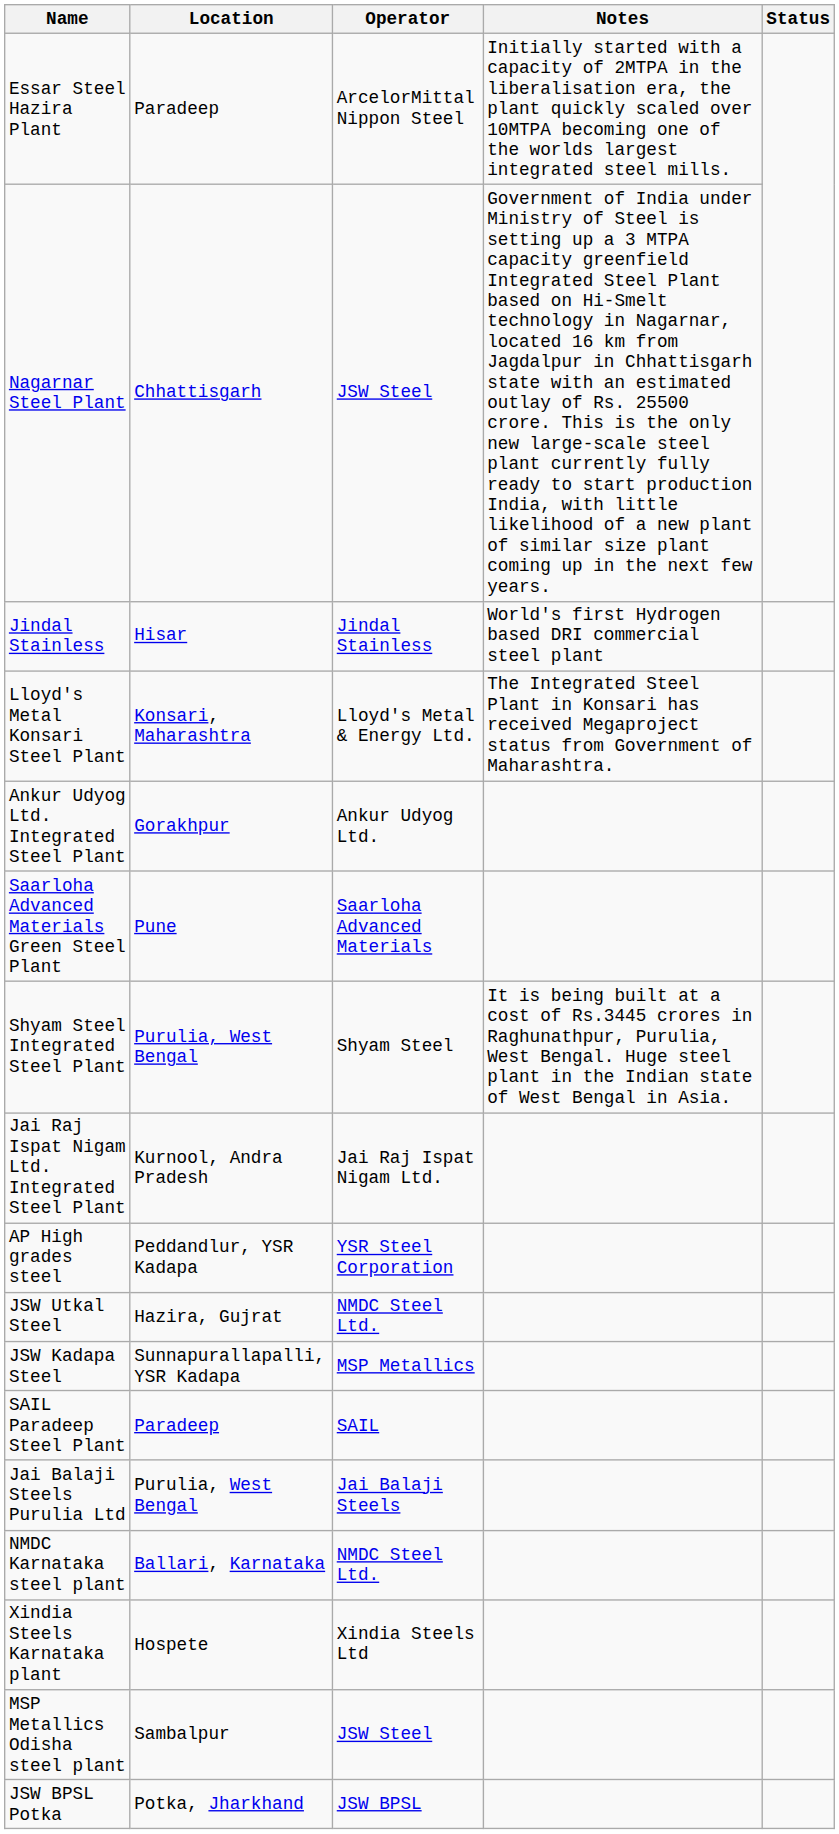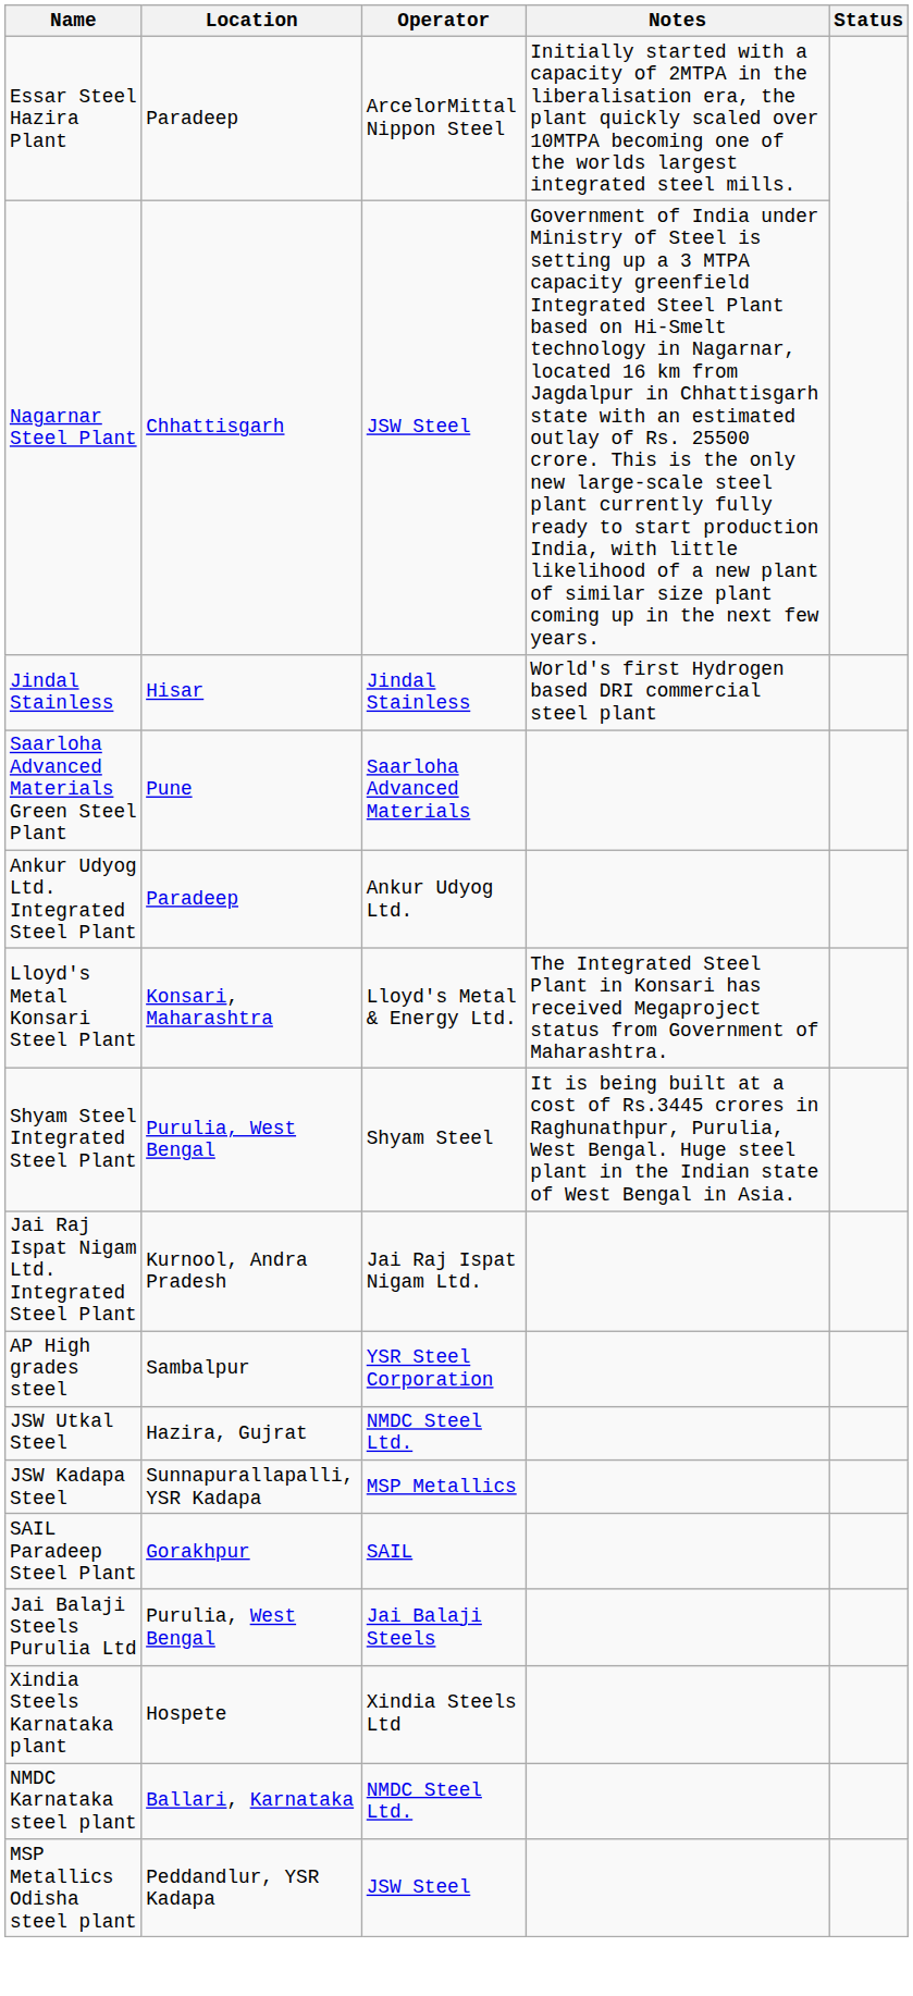 <table class="wikitable">
 <tr>
 <th>Name</th>
 <th>Location</th>
 <th>Operator</th>
 <th>Notes</th>
 <th>Status</th>
 </tr>
 <tr>
 <td>Essar Steel Hazira Plant</td>
 <td>Paradeep</td>
 <td>ArcelorMittal Nippon Steel</td>
 <td>Initially started with a capacity of 2MTPA in the liberalisation era, the plant quickly scaled over 10MTPA becoming one of the worlds largest integrated steel mills.</td>
 </tr>
 <tr>
 <td><a href='#'>Nagarnar Steel Plant</a></td>
 <td><a href='#'>Chhattisgarh</a></td>
 <td><a href='#'>JSW Steel</a></td>
 <td>Government of India under Ministry of Steel is setting up a 3 MTPA capacity greenfield Integrated Steel Plant based on Hi-Smelt technology in Nagarnar, located 16 km from Jagdalpur in Chhattisgarh state with an estimated outlay of Rs. 25500 crore. This is the only new large-scale steel plant currently fully ready to start production India, with little likelihood of a new plant of similar size plant coming up in the next few years.</td>
 </tr>
 <tr>
 <td><a href='#'>Jindal Stainless</a></td>
 <td><a href='#'>Hisar</a></td>
 <td><a href='#'>Jindal Stainless</a></td>
 <td>World's first Hydrogen based DRI commercial steel plant</td>
 <td></td>
 </tr>
 <tr>
-<td>Lloyd's Metal Konsari Steel Plant</td>
-<td><a href='#'>Konsari</a>, <a href='#'>Maharashtra</a></td>
-<td>Lloyd's Metal & Energy Ltd.</td>
-<td>The Integrated Steel Plant in Konsari has received Megaproject status from Government of Maharashtra.</td>
+<td><a href='#'>Saarloha Advanced Materials</a> Green Steel Plant</td>
+<td><a href='#'>Pune</a></td>
+<td><a href='#'>Saarloha Advanced Materials</a></td>
+<td></td>
 <td></td>
 </tr>
 <tr>
 <td>Ankur Udyog Ltd. Integrated Steel Plant</td>
-<td><a href='#'>Gorakhpur</a></td>
+<td><a href='#'>Paradeep</a></td>
 <td>Ankur Udyog Ltd.</td>
 <td></td>
 <td></td>
 </tr>
 <tr>
-<td><a href='#'>Saarloha Advanced Materials</a> Green Steel Plant</td>
-<td><a href='#'>Pune</a></td>
-<td><a href='#'>Saarloha Advanced Materials</a></td>
-<td></td>
+<td>Lloyd's Metal Konsari Steel Plant</td>
+<td><a href='#'>Konsari</a>, <a href='#'>Maharashtra</a></td>
+<td>Lloyd's Metal & Energy Ltd.</td>
+<td>The Integrated Steel Plant in Konsari has received Megaproject status from Government of Maharashtra.</td>
 <td></td>
 </tr>
 <tr>
 <td>Shyam Steel Integrated Steel Plant</td>
 <td><a href='#'>Purulia, West Bengal</a></td>
 <td>Shyam Steel</td>
 <td>It is being built at a cost of Rs.3445 crores in Raghunathpur, Purulia, West Bengal. Huge steel plant in the Indian state of West Bengal in Asia.</td>
 <td></td>
 </tr>
 <tr>
 <td>Jai Raj Ispat Nigam Ltd. Integrated Steel Plant</td>
 <td>Kurnool, Andra Pradesh</td>
 <td>Jai Raj Ispat Nigam Ltd.</td>
 <td></td>
 <td></td>
 </tr>
 <tr>
 <td>AP High grades steel</td>
-<td>Peddandlur, YSR Kadapa</td>
+<td>Sambalpur</td>
 <td><a href='#'>YSR Steel Corporation</a></td>
 <td></td>
 <td></td>
 </tr>
 <tr>
 <td>JSW Utkal Steel</td>
 <td>Hazira, Gujrat</td>
 <td><a href='#'>NMDC Steel Ltd.</a></td>
 <td></td>
 <td></td>
 </tr>
 <tr>
 <td>JSW Kadapa Steel</td>
 <td>Sunnapurallapalli, YSR Kadapa</td>
 <td><a href='#'>MSP Metallics</a></td>
 <td></td>
 <td></td>
 </tr>
 <tr>
 <td>SAIL Paradeep Steel Plant</td>
-<td><a href='#'>Paradeep</a></td>
+<td><a href='#'>Gorakhpur</a></td>
 <td><a href='#'>SAIL</a></td>
 <td></td>
 <td></td>
 </tr>
 <tr>
 <td>Jai Balaji Steels Purulia Ltd</td>
 <td>Purulia, <a href='#'>West Bengal</a></td>
 <td><a href='#'>Jai Balaji Steels</a></td>
 <td></td>
 <td></td>
 </tr>
 <tr>
+<td>Xindia Steels Karnataka plant</td>
+<td>Hospete</td>
+<td>Xindia Steels Ltd</td>
+<td></td>
+<td></td>
+</tr>
+<tr>
 <td>NMDC Karnataka steel plant</td>
 <td><a href='#'>Ballari</a>, <a href='#'>Karnataka</a></td>
 <td><a href='#'>NMDC Steel Ltd.</a></td>
 <td></td>
 <td></td>
 </tr>
 <tr>
-<td>Xindia Steels Karnataka plant</td>
-<td>Hospete</td>
-<td>Xindia Steels Ltd</td>
-<td></td>
-<td></td>
-</tr>
-<tr>
 <td>MSP Metallics Odisha steel plant</td>
-<td>Sambalpur</td>
+<td>Peddandlur, YSR Kadapa</td>
 <td><a href='#'>JSW Steel</a></td>
 <td></td>
 <td></td>
 </tr>
-<tr>
-<td>JSW BPSL Potka</td>
-<td>Potka, <a href='#'>Jharkhand</a></td>
-<td><a href='#'>JSW BPSL</a></td>
-<td></td>
-<td></td>
-</tr>
 </table>
